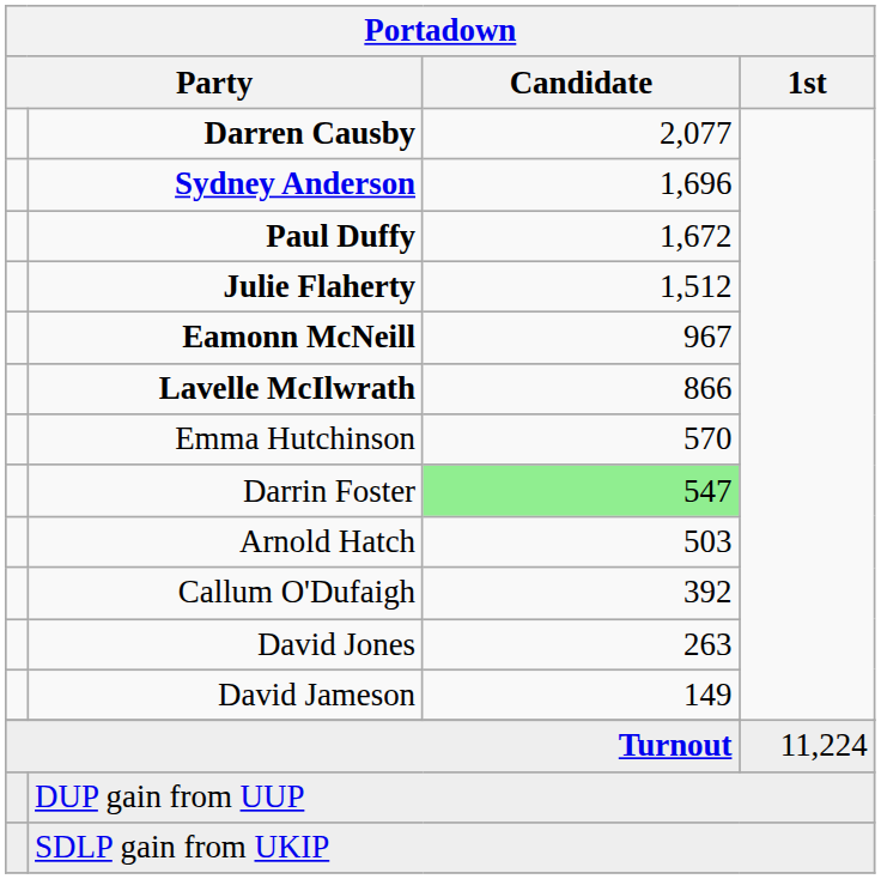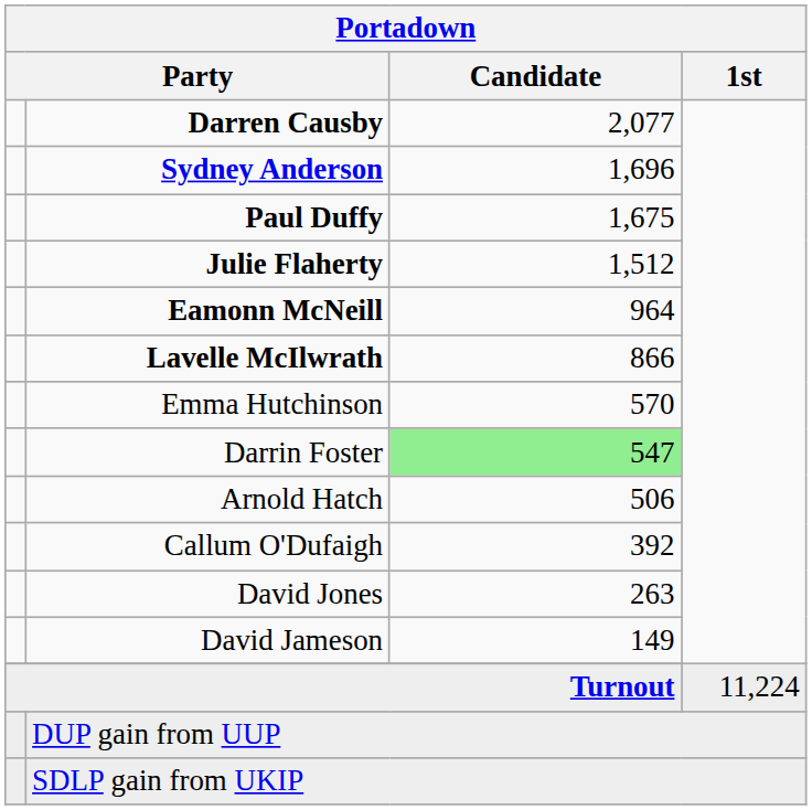 <table class="wikitable">
 <tr>
 <th colspan="4" align="center"><a href='#'>Portadown</a></th>
 </tr>
 <tr>
 <th colspan="2" align="center" width=200>Party</th>
 <th width=150>Candidate</th>
 <th width=60>1st </th>
 </tr>
 <tr>
 <td></td>
 <td align="right"><strong>Darren Causby</strong></td>
 <td align="right">2,077</td>
 </tr>
 <tr>
 <td></td>
 <td align="right"><strong><a href='#'>Sydney Anderson</a></strong></td>
 <td align="right">1,696</td>
 </tr>
 <tr>
 <td></td>
 <td align="right"><strong>Paul Duffy</strong></td>
-<td align="right">1,672</td>
+<td align="right">1,675</td>
 </tr>
 <tr>
 <td></td>
 <td align="right"><strong>Julie Flaherty</strong></td>
 <td align="right">1,512</td>
 </tr>
 <tr>
 <td></td>
 <td align="right"><strong>Eamonn McNeill</strong></td>
-<td align="right">967</td>
+<td align="right">964</td>
 </tr>
 <tr>
 <td></td>
 <td align="right"><strong>Lavelle McIlwrath</strong></td>
 <td align="right">866</td>
 </tr>
 <tr>
 <td></td>
 <td align="right">Emma Hutchinson</td>
 <td align="right">570</td>
 </tr>
 <tr>
 <td></td>
 <td align="right">Darrin Foster</td>
 <td align="right" style="background: lightgreen;">547</td>
 </tr>
 <tr>
 <td></td>
 <td align="right">Arnold Hatch</td>
-<td align="right">503</td>
+<td align="right">506</td>
 </tr>
 <tr>
 <td></td>
 <td align="right">Callum O'Dufaigh</td>
 <td align="right">392</td>
 </tr>
 <tr>
 <td></td>
 <td align="right">David Jones</td>
 <td align="right">263</td>
 </tr>
 <tr>
 <td></td>
 <td align="right">David Jameson</td>
 <td align="right">149</td>
 </tr>
 <tr>
 </tr>
 <tr bgcolor="EEEEEE">
 <td colspan=3 align="right"><strong><a href='#'>Turnout</a></strong></td>
 <td align="right">11,224</td>
 </tr>
 <tr bgcolor="EEEEEE">
 <td bgcolor=></td>
 <td colspan=4 bgcolor="EEEEEE"><a href='#'>DUP</a> gain from <a href='#'>UUP</a></td>
 </tr>
 <tr bgcolor="EEEEEE">
 <td bgcolor=></td>
 <td colspan=4 bgcolor="EEEEEE"><a href='#'>SDLP</a> gain from <a href='#'>UKIP</a></td>
 </tr>
 </table>
